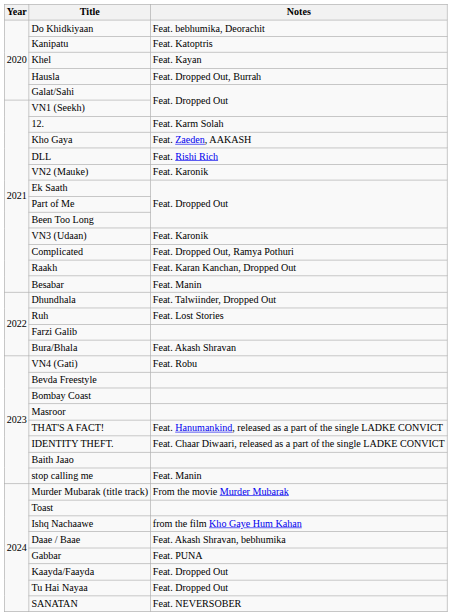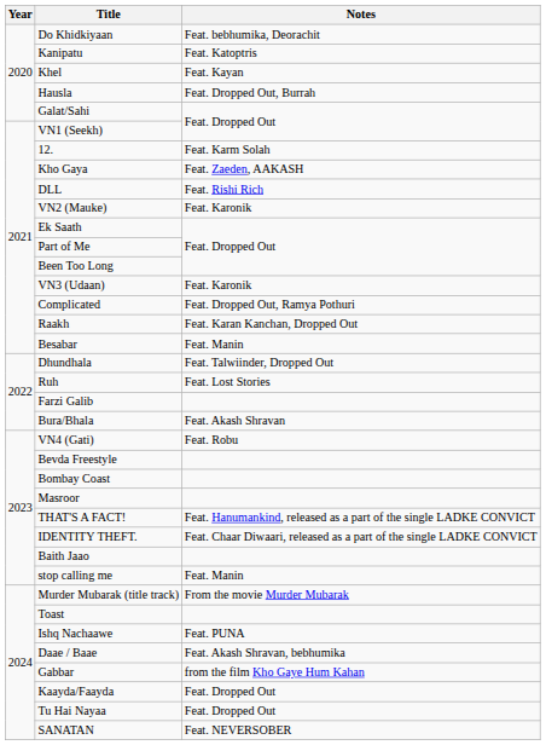 <table class="wikitable sortable">
 <tr>
 <th>Year</th>
 <th>Title</th>
 <th>Notes</th>
 </tr>
 <tr>
 <td rowspan="5">2020</td>
 <td>Do Khidkiyaan</td>
 <td>Feat. bebhumika, Deorachit</td>
 </tr>
 <tr>
 <td>Kanipatu</td>
 <td>Feat. Katoptris</td>
 </tr>
 <tr>
 <td>Khel</td>
 <td>Feat. Kayan</td>
 </tr>
 <tr>
 <td>Hausla</td>
 <td>Feat. Dropped Out, Burrah</td>
 </tr>
 <tr>
 <td>Galat/Sahi</td>
 <td rowspan="2">Feat. Dropped Out</td>
 </tr>
 <tr>
 <td rowspan="12">2021</td>
 <td>VN1 (Seekh)</td>
 </tr>
 <tr>
 <td>12.</td>
 <td>Feat. Karm Solah</td>
 </tr>
 <tr>
 <td>Kho Gaya</td>
 <td>Feat. <a href='#'>Zaeden</a>, AAKASH</td>
 </tr>
 <tr>
 <td>DLL</td>
 <td>Feat. <a href='#'>Rishi Rich</a></td>
 </tr>
 <tr>
 <td>VN2 (Mauke)</td>
 <td>Feat. Karonik</td>
 </tr>
 <tr>
 <td>Ek Saath</td>
 <td rowspan="3">Feat. Dropped Out</td>
 </tr>
 <tr>
 <td>Part of Me</td>
 </tr>
 <tr>
 <td>Been Too Long</td>
 </tr>
 <tr>
 <td>VN3 (Udaan)</td>
 <td>Feat. Karonik</td>
 </tr>
 <tr>
 <td>Complicated</td>
 <td>Feat. Dropped Out, Ramya Pothuri</td>
 </tr>
 <tr>
 <td>Raakh</td>
 <td>Feat. Karan Kanchan, Dropped Out</td>
 </tr>
 <tr>
 <td>Besabar</td>
 <td>Feat. Manin</td>
 </tr>
 <tr>
 <td rowspan="4">2022</td>
 <td>Dhundhala</td>
 <td>Feat. Talwiinder, Dropped Out</td>
 </tr>
 <tr>
 <td>Ruh</td>
 <td>Feat. Lost Stories</td>
 </tr>
 <tr>
 <td>Farzi Galib</td>
 <td></td>
 </tr>
 <tr>
 <td>Bura/Bhala</td>
 <td>Feat. Akash Shravan</td>
 </tr>
 <tr>
 <td rowspan="8">2023</td>
 <td>VN4 (Gati)</td>
 <td>Feat. Robu</td>
 </tr>
 <tr>
 <td>Bevda Freestyle</td>
 <td></td>
 </tr>
 <tr>
 <td>Bombay Coast</td>
 <td></td>
 </tr>
 <tr>
 <td>Masroor</td>
 <td></td>
 </tr>
 <tr>
 <td>THAT'S A FACT!</td>
 <td>Feat. <a href='#'>Hanumankind</a>, released as a part of the single LADKE CONVICT</td>
 </tr>
 <tr>
 <td>IDENTITY THEFT.</td>
 <td>Feat. Chaar Diwaari, released as a part of the single LADKE CONVICT</td>
 </tr>
 <tr>
 <td>Baith Jaao</td>
 <td></td>
 </tr>
 <tr>
 <td>stop calling me</td>
 <td>Feat. Manin</td>
 </tr>
 <tr>
 <td rowspan="8">2024</td>
 <td>Murder Mubarak (title track)</td>
 <td>From the movie <a href='#'>Murder Mubarak</a></td>
 </tr>
 <tr>
 <td>Toast</td>
 <td></td>
 </tr>
 <tr>
 <td>Ishq Nachaawe</td>
-<td>from the film <a href='#'>Kho Gaye Hum Kahan</a></td>
+<td>Feat. PUNA</td>
 </tr>
 <tr>
 <td>Daae / Baae</td>
 <td>Feat. Akash Shravan, bebhumika</td>
 </tr>
 <tr>
 <td>Gabbar</td>
-<td>Feat. PUNA</td>
+<td>from the film <a href='#'>Kho Gaye Hum Kahan</a></td>
 </tr>
 <tr>
 <td>Kaayda/Faayda</td>
 <td>Feat. Dropped Out</td>
 </tr>
 <tr>
 <td>Tu Hai Nayaa</td>
 <td>Feat. Dropped Out</td>
 </tr>
 <tr>
 <td>SANATAN</td>
 <td>Feat. NEVERSOBER</td>
 </tr>
 </table>
